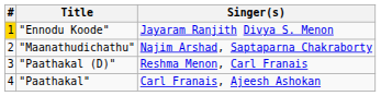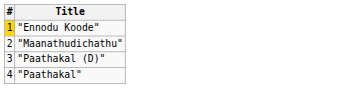 <table class="wikitable" style="font-size:95%;">
 <tr>
 <th>#</th>
 <th>Title</th>
-<th>Singer(s)</th>
 </tr>
 <tr>
 <td style="background: gold;">1</td>
 <td>"Ennodu Koode"</td>
-<td><a href='#'>Jayaram Ranjith</a> <a href='#'>Divya S. Menon</a></td>
 </tr>
 <tr>
 <td>2</td>
 <td>"Maanathudichathu"</td>
-<td><a href='#'>Najim Arshad</a>, <a href='#'>Saptaparna Chakraborty</a></td>
 </tr>
 <tr>
 <td>3</td>
 <td>"Paathakal (D)"</td>
-<td><a href='#'>Reshma Menon</a>, <a href='#'>Carl Franais</a></td>
 </tr>
 <tr>
 <td>4</td>
 <td>"Paathakal"</td>
-<td><a href='#'>Carl Franais</a>, <a href='#'>Ajeesh Ashokan</a></td>
 </tr>
 </table>
